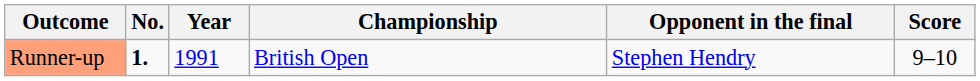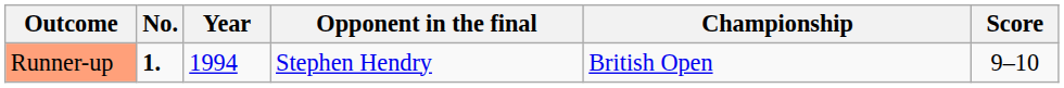 <table class="wikitable">
 <tr>
 <th width="80">Outcome</th>
 <th width="20">No.</th>
 <th width="50">Year</th>
+<th style="width:200px;">Opponent in the final</th>
 <th style="width:250px;">Championship</th>
-<th style="width:200px;">Opponent in the final</th>
 <th style="width:50px;">Score</th>
 </tr>
 <tr>
 <td style="background:#ffa07a;">Runner-up</td>
 <td><strong>1.</strong></td>
-<td><a href='#'>1991</a></td>
+<td><a href='#'>1994</a></td>
+<td> <a href='#'>Stephen Hendry</a></td>
 <td><a href='#'>British Open</a></td>
-<td> <a href='#'>Stephen Hendry</a></td>
 <td align=center>9–10</td>
 </tr>
 </table>
